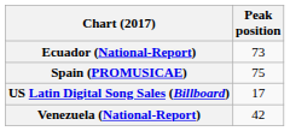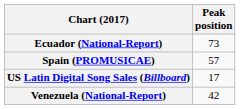 <table class="wikitable sortable plainrowheaders" style="text-align:center">
 <tr>
 <th scope="col">Chart (2017)</th>
 <th scope="col">Peak<br> position</th>
 </tr>
 <tr>
 <th scope="row">Ecuador (<a href='#'>National-Report</a>)</th>
 <td>73</td>
 </tr>
 <tr>
 <th scope="row">Spain (<a href='#'>PROMUSICAE</a>)</th>
-<td>75</td>
+<td>57</td>
 </tr>
 <tr>
 <th scope="row">US <a href='#'>Latin Digital Song Sales</a> (<a href='#'><em>Billboard</em></a>)</th>
 <td>17</td>
 </tr>
 <tr>
 <th scope="row">Venezuela (<a href='#'>National-Report</a>)</th>
 <td>42</td>
 </tr>
 </table>
